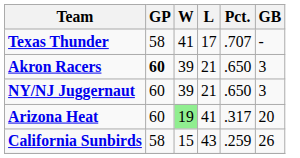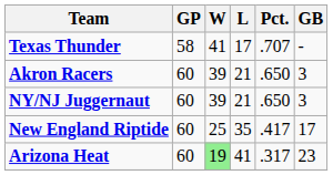 <table class="wikitable">
 <tr>
 <th>Team</th>
 <th>GP</th>
 <th>W</th>
 <th>L</th>
 <th>Pct.</th>
 <th>GB</th>
 </tr>
 <tr>
 <td><strong><a href='#'>Texas Thunder</a></strong></td>
 <td>58</td>
 <td>41</td>
 <td>17</td>
 <td>.707</td>
 <td>-</td>
 </tr>
 <tr>
 <td><strong><a href='#'>Akron Racers</a></strong></td>
-<td><strong>60</strong></td>
+<td>60</td>
 <td>39</td>
 <td>21</td>
 <td>.650</td>
 <td>3</td>
 </tr>
 <tr>
 <td><strong><a href='#'>NY/NJ Juggernaut</a></strong></td>
 <td>60</td>
 <td>39</td>
 <td>21</td>
 <td>.650</td>
 <td>3</td>
 </tr>
 <tr>
+<td><strong><a href='#'>New England Riptide</a></strong></td>
+<td>60</td>
+<td>25</td>
+<td>35</td>
+<td>.417</td>
+<td>17</td>
+</tr>
+<tr>
 <td><strong><a href='#'>Arizona Heat</a></strong></td>
 <td>60</td>
 <td style="background: lightgreen;">19</td>
 <td>41</td>
 <td>.317</td>
-<td>20</td>
-</tr>
-<tr>
-<td><strong><a href='#'>California Sunbirds</a></strong></td>
-<td>58</td>
-<td>15</td>
-<td>43</td>
-<td>.259</td>
-<td>26</td>
+<td>23</td>
 </tr>
 <tr>
 </tr>
 </table>
